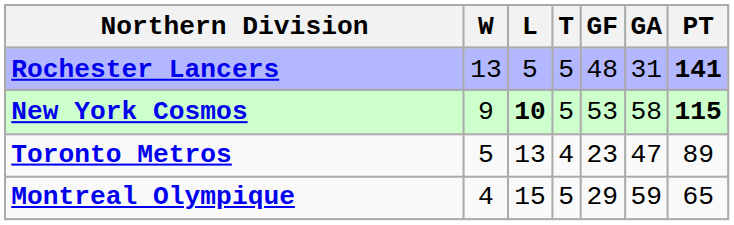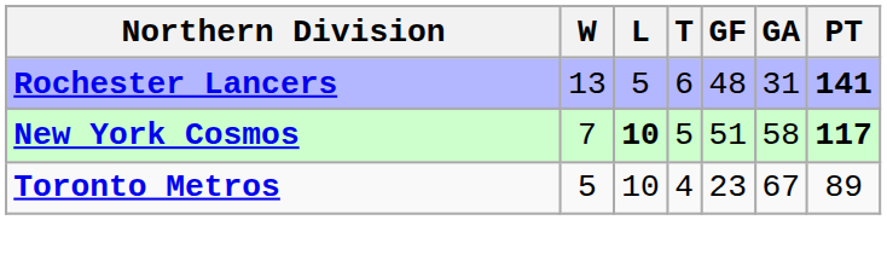 <table class="wikitable" style="text-align:center">
 <tr>
 <th style="width:17em">Northern Division</th>
 <th>W</th>
 <th>L</th>
 <th>T</th>
 <th>GF</th>
 <th>GA</th>
 <th>PT</th>
 </tr>
 <tr align=center bgcolor=#B3B7FF>
 <td align=left><strong><a href='#'>Rochester Lancers</a></strong></td>
 <td>13</td>
 <td>5</td>
-<td>5</td>
+<td>6</td>
 <td>48</td>
 <td>31</td>
 <td><strong>141</strong></td>
 </tr>
 <tr align=center bgcolor=#ccffcc>
 <td align=left><strong><a href='#'>New York Cosmos</a></strong></td>
-<td>9</td>
+<td>7</td>
 <td><strong>10</strong></td>
 <td>5</td>
-<td>53</td>
+<td>51</td>
 <td>58</td>
-<td><strong>115</strong></td>
+<td><strong>117</strong></td>
 </tr>
 <tr align=center>
 <td align=left><strong><a href='#'>Toronto Metros</a></strong></td>
 <td>5</td>
-<td>13</td>
+<td>10</td>
 <td>4</td>
 <td>23</td>
-<td>47</td>
+<td>67</td>
 <td>89</td>
 </tr>
-<tr align=center>
-<td align=left><strong><a href='#'>Montreal Olympique</a></strong></td>
-<td>4</td>
-<td>15</td>
-<td>5</td>
-<td>29</td>
-<td>59</td>
-<td>65</td>
-</tr>
 </table>
